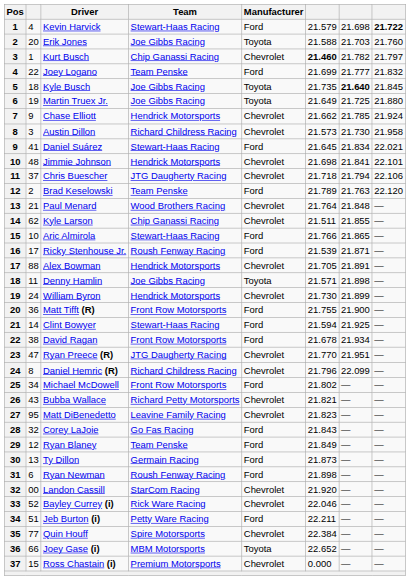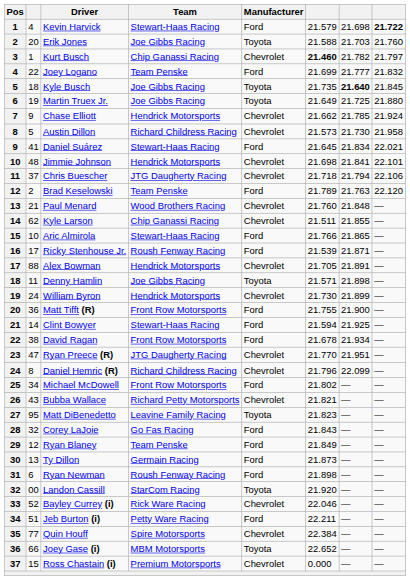 <table class="wikitable" style="font-size:95%">
 <tr>
 <th>Pos</th>
 <th></th>
 <th>Driver</th>
 <th>Team</th>
 <th>Manufacturer</th>
 <th></th>
 <th></th>
 <th></th>
 </tr>
 <tr>
 <th>1</th>
 <td>4</td>
 <td><a href='#'>Kevin Harvick</a></td>
 <td><a href='#'>Stewart-Haas Racing</a></td>
 <td>Ford</td>
 <td>21.579</td>
 <td>21.698</td>
 <td><strong>21.722</strong></td>
 </tr>
 <tr>
 <th>2</th>
 <td>20</td>
 <td><a href='#'>Erik Jones</a></td>
 <td><a href='#'>Joe Gibbs Racing</a></td>
 <td>Toyota</td>
 <td>21.588</td>
 <td>21.703</td>
 <td>21.760</td>
 </tr>
 <tr>
 <th>3</th>
 <td>1</td>
 <td><a href='#'>Kurt Busch</a></td>
 <td><a href='#'>Chip Ganassi Racing</a></td>
 <td>Chevrolet</td>
 <td><strong>21.460</strong></td>
 <td>21.782</td>
 <td>21.797</td>
 </tr>
 <tr>
 <th>4</th>
 <td>22</td>
 <td><a href='#'>Joey Logano</a></td>
 <td><a href='#'>Team Penske</a></td>
 <td>Ford</td>
 <td>21.699</td>
 <td>21.777</td>
 <td>21.832</td>
 </tr>
 <tr>
 <th>5</th>
 <td>18</td>
 <td><a href='#'>Kyle Busch</a></td>
 <td><a href='#'>Joe Gibbs Racing</a></td>
 <td>Toyota</td>
 <td>21.735</td>
 <td><strong>21.640</strong></td>
 <td>21.845</td>
 </tr>
 <tr>
 <th>6</th>
 <td>19</td>
 <td><a href='#'>Martin Truex Jr.</a></td>
 <td><a href='#'>Joe Gibbs Racing</a></td>
 <td>Toyota</td>
 <td>21.649</td>
 <td>21.725</td>
 <td>21.880</td>
 </tr>
 <tr>
 <th>7</th>
 <td>9</td>
 <td><a href='#'>Chase Elliott</a></td>
 <td><a href='#'>Hendrick Motorsports</a></td>
 <td>Chevrolet</td>
 <td>21.662</td>
 <td>21.785</td>
 <td>21.924</td>
 </tr>
 <tr>
 <th>8</th>
-<td>3</td>
+<td>5</td>
 <td><a href='#'>Austin Dillon</a></td>
 <td><a href='#'>Richard Childress Racing</a></td>
 <td>Chevrolet</td>
 <td>21.573</td>
 <td>21.730</td>
 <td>21.958</td>
 </tr>
 <tr>
 <th>9</th>
 <td>41</td>
 <td><a href='#'>Daniel Suárez</a></td>
 <td><a href='#'>Stewart-Haas Racing</a></td>
 <td>Ford</td>
 <td>21.645</td>
 <td>21.834</td>
 <td>22.021</td>
 </tr>
 <tr>
 <th>10</th>
 <td>48</td>
 <td><a href='#'>Jimmie Johnson</a></td>
 <td><a href='#'>Hendrick Motorsports</a></td>
 <td>Chevrolet</td>
 <td>21.698</td>
 <td>21.841</td>
 <td>22.101</td>
 </tr>
 <tr>
 <th>11</th>
 <td>37</td>
 <td><a href='#'>Chris Buescher</a></td>
 <td><a href='#'>JTG Daugherty Racing</a></td>
 <td>Chevrolet</td>
 <td>21.718</td>
 <td>21.794</td>
 <td>22.106</td>
 </tr>
 <tr>
 <th>12</th>
 <td>2</td>
 <td><a href='#'>Brad Keselowski</a></td>
 <td><a href='#'>Team Penske</a></td>
 <td>Ford</td>
 <td>21.789</td>
 <td>21.763</td>
 <td>22.120</td>
 </tr>
 <tr>
 <th>13</th>
 <td>21</td>
 <td><a href='#'>Paul Menard</a></td>
 <td><a href='#'>Wood Brothers Racing</a></td>
 <td>Chevrolet</td>
-<td>21.764</td>
+<td>21.760</td>
 <td>21.848</td>
 <td>—</td>
 </tr>
 <tr>
 <th>14</th>
 <td>62</td>
 <td><a href='#'>Kyle Larson</a></td>
 <td><a href='#'>Chip Ganassi Racing</a></td>
 <td>Chevrolet</td>
 <td>21.511</td>
 <td>21.855</td>
 <td>—</td>
 </tr>
 <tr>
 <th>15</th>
 <td>10</td>
 <td><a href='#'>Aric Almirola</a></td>
 <td><a href='#'>Stewart-Haas Racing</a></td>
 <td>Ford</td>
 <td>21.766</td>
 <td>21.865</td>
 <td>—</td>
 </tr>
 <tr>
 <th>16</th>
 <td>17</td>
 <td><a href='#'>Ricky Stenhouse Jr.</a></td>
 <td><a href='#'>Roush Fenway Racing</a></td>
 <td>Ford</td>
 <td>21.539</td>
 <td>21.871</td>
 <td>—</td>
 </tr>
 <tr>
 <th>17</th>
 <td>88</td>
 <td><a href='#'>Alex Bowman</a></td>
 <td><a href='#'>Hendrick Motorsports</a></td>
 <td>Chevrolet</td>
 <td>21.705</td>
 <td>21.891</td>
 <td>—</td>
 </tr>
 <tr>
 <th>18</th>
 <td>11</td>
 <td><a href='#'>Denny Hamlin</a></td>
 <td><a href='#'>Joe Gibbs Racing</a></td>
 <td>Toyota</td>
 <td>21.571</td>
 <td>21.898</td>
 <td>—</td>
 </tr>
 <tr>
 <th>19</th>
 <td>24</td>
 <td><a href='#'>William Byron</a></td>
 <td><a href='#'>Hendrick Motorsports</a></td>
 <td>Chevrolet</td>
 <td>21.730</td>
 <td>21.899</td>
 <td>—</td>
 </tr>
 <tr>
 <th>20</th>
 <td>36</td>
 <td><a href='#'>Matt Tifft</a> <strong>(R)</strong></td>
 <td><a href='#'>Front Row Motorsports</a></td>
 <td>Ford</td>
 <td>21.755</td>
 <td>21.900</td>
 <td>—</td>
 </tr>
 <tr>
 <th>21</th>
 <td>14</td>
 <td><a href='#'>Clint Bowyer</a></td>
 <td><a href='#'>Stewart-Haas Racing</a></td>
 <td>Ford</td>
 <td>21.594</td>
 <td>21.925</td>
 <td>—</td>
 </tr>
 <tr>
 <th>22</th>
 <td>38</td>
 <td><a href='#'>David Ragan</a></td>
 <td><a href='#'>Front Row Motorsports</a></td>
 <td>Ford</td>
 <td>21.678</td>
 <td>21.934</td>
 <td>—</td>
 </tr>
 <tr>
 <th>23</th>
 <td>47</td>
 <td><a href='#'>Ryan Preece</a> <strong>(R)</strong></td>
 <td><a href='#'>JTG Daugherty Racing</a></td>
 <td>Chevrolet</td>
 <td>21.770</td>
 <td>21.951</td>
 <td>—</td>
 </tr>
 <tr>
 <th>24</th>
 <td>8</td>
 <td><a href='#'>Daniel Hemric</a> <strong>(R)</strong></td>
 <td><a href='#'>Richard Childress Racing</a></td>
 <td>Chevrolet</td>
 <td>21.796</td>
 <td>22.099</td>
 <td>—</td>
 </tr>
 <tr>
 <th>25</th>
 <td>34</td>
 <td><a href='#'>Michael McDowell</a></td>
 <td><a href='#'>Front Row Motorsports</a></td>
 <td>Ford</td>
 <td>21.802</td>
 <td>—</td>
 <td>—</td>
 </tr>
 <tr>
 <th>26</th>
 <td>43</td>
 <td><a href='#'>Bubba Wallace</a></td>
 <td><a href='#'>Richard Petty Motorsports</a></td>
 <td>Chevrolet</td>
 <td>21.821</td>
 <td>—</td>
 <td>—</td>
 </tr>
 <tr>
 <th>27</th>
 <td>95</td>
 <td><a href='#'>Matt DiBenedetto</a></td>
 <td><a href='#'>Leavine Family Racing</a></td>
-<td>Chevrolet</td>
+<td>Toyota</td>
 <td>21.823</td>
 <td>—</td>
 <td>—</td>
 </tr>
 <tr>
 <th>28</th>
 <td>32</td>
 <td><a href='#'>Corey LaJoie</a></td>
 <td><a href='#'>Go Fas Racing</a></td>
 <td>Ford</td>
 <td>21.843</td>
 <td>—</td>
 <td>—</td>
 </tr>
 <tr>
 <th>29</th>
 <td>12</td>
 <td><a href='#'>Ryan Blaney</a></td>
 <td><a href='#'>Team Penske</a></td>
 <td>Ford</td>
 <td>21.849</td>
 <td>—</td>
 <td>—</td>
 </tr>
 <tr>
 <th>30</th>
 <td>13</td>
 <td><a href='#'>Ty Dillon</a></td>
 <td><a href='#'>Germain Racing</a></td>
 <td>Ford</td>
 <td>21.873</td>
 <td>—</td>
 <td>—</td>
 </tr>
 <tr>
 <th>31</th>
 <td>6</td>
 <td><a href='#'>Ryan Newman</a></td>
 <td><a href='#'>Roush Fenway Racing</a></td>
 <td>Ford</td>
 <td>21.898</td>
 <td>—</td>
 <td>—</td>
 </tr>
 <tr>
 <th>32</th>
 <td>00</td>
 <td><a href='#'>Landon Cassill</a></td>
 <td><a href='#'>StarCom Racing</a></td>
-<td>Chevrolet</td>
+<td>Toyota</td>
 <td>21.920</td>
 <td>—</td>
 <td>—</td>
 </tr>
 <tr>
 <th>33</th>
 <td>52</td>
 <td><a href='#'>Bayley Currey</a> <strong>(i)</strong></td>
 <td><a href='#'>Rick Ware Racing</a></td>
 <td>Chevrolet</td>
 <td>22.046</td>
 <td>—</td>
 <td>—</td>
 </tr>
 <tr>
 <th>34</th>
 <td>51</td>
 <td><a href='#'>Jeb Burton</a> <strong>(i)</strong></td>
 <td><a href='#'>Petty Ware Racing</a></td>
 <td>Ford</td>
 <td>22.211</td>
 <td>—</td>
 <td>—</td>
 </tr>
 <tr>
 <th>35</th>
 <td>77</td>
 <td><a href='#'>Quin Houff</a></td>
 <td><a href='#'>Spire Motorsports</a></td>
 <td>Chevrolet</td>
 <td>22.384</td>
 <td>—</td>
 <td>—</td>
 </tr>
 <tr>
 <th>36</th>
 <td>66</td>
 <td><a href='#'>Joey Gase</a> <strong>(i)</strong></td>
 <td><a href='#'>MBM Motorsports</a></td>
 <td>Toyota</td>
 <td>22.652</td>
 <td>—</td>
 <td>—</td>
 </tr>
 <tr>
 <th>37</th>
 <td>15</td>
 <td><a href='#'>Ross Chastain</a> <strong>(i)</strong></td>
 <td><a href='#'>Premium Motorsports</a></td>
 <td>Chevrolet</td>
 <td>0.000</td>
 <td>—</td>
 <td>—</td>
 </tr>
 <tr>
 <th colspan="8"></th>
 </tr>
 </table>
